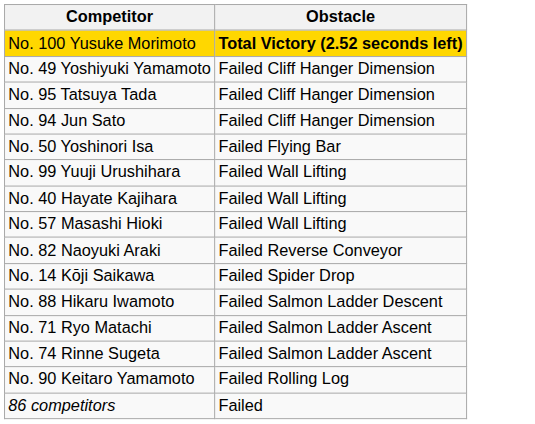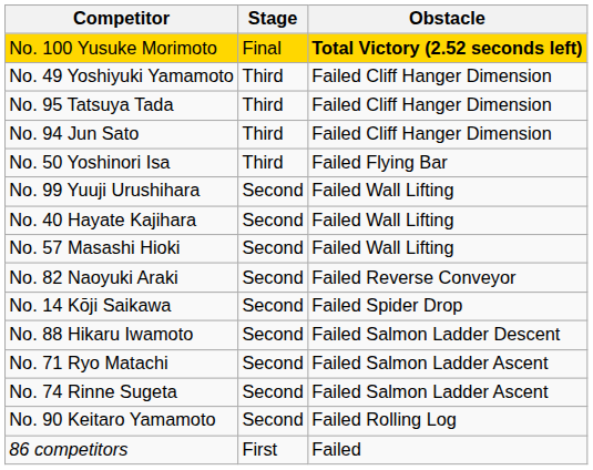 <table class="wikitable">
 <tr>
 <th>Competitor</th>
+<th>Stage</th>
 <th>Obstacle</th>
 </tr>
 <tr bgcolor="Gold">
 <td>No. 100 Yusuke Morimoto</td>
+<td>Final</td>
 <td><strong>Total Victory (2.52 seconds left)</strong></td>
 </tr>
 <tr>
 <td>No. 49 Yoshiyuki Yamamoto</td>
+<td>Third</td>
 <td>Failed Cliff Hanger Dimension</td>
 </tr>
 <tr>
 <td>No. 95 Tatsuya Tada</td>
+<td>Third</td>
 <td>Failed Cliff Hanger Dimension</td>
 </tr>
 <tr>
 <td>No. 94 Jun Sato</td>
+<td>Third</td>
 <td>Failed Cliff Hanger Dimension</td>
 </tr>
 <tr>
 <td>No. 50 Yoshinori Isa</td>
+<td>Third</td>
 <td>Failed Flying Bar</td>
 </tr>
 <tr>
 <td>No. 99 Yuuji Urushihara</td>
+<td>Second</td>
 <td>Failed Wall Lifting</td>
 </tr>
 <tr>
 <td>No. 40 Hayate Kajihara</td>
+<td>Second</td>
 <td>Failed Wall Lifting</td>
 </tr>
 <tr>
 <td>No. 57 Masashi Hioki</td>
+<td>Second</td>
 <td>Failed Wall Lifting</td>
 </tr>
 <tr>
 <td>No. 82 Naoyuki Araki</td>
+<td>Second</td>
 <td>Failed Reverse Conveyor</td>
 </tr>
 <tr>
 <td>No. 14 Kōji Saikawa</td>
+<td>Second</td>
 <td>Failed Spider Drop</td>
 </tr>
 <tr>
 <td>No. 88 Hikaru Iwamoto</td>
+<td>Second</td>
 <td>Failed Salmon Ladder Descent</td>
 </tr>
 <tr>
 <td>No. 71 Ryo Matachi</td>
+<td>Second</td>
 <td>Failed Salmon Ladder Ascent</td>
 </tr>
 <tr>
 <td>No. 74 Rinne Sugeta</td>
+<td>Second</td>
 <td>Failed Salmon Ladder Ascent</td>
 </tr>
 <tr>
 <td>No. 90 Keitaro Yamamoto</td>
+<td>Second</td>
 <td>Failed Rolling Log</td>
 </tr>
 <tr>
 <td><em>86 competitors</em></td>
+<td>First</td>
 <td>Failed</td>
 </tr>
 </table>
